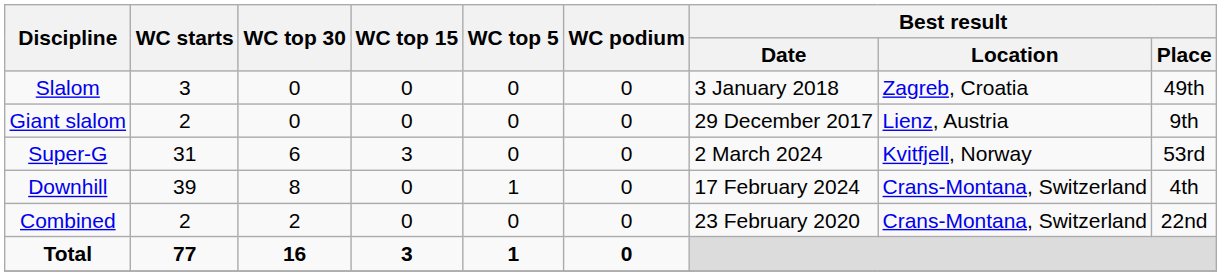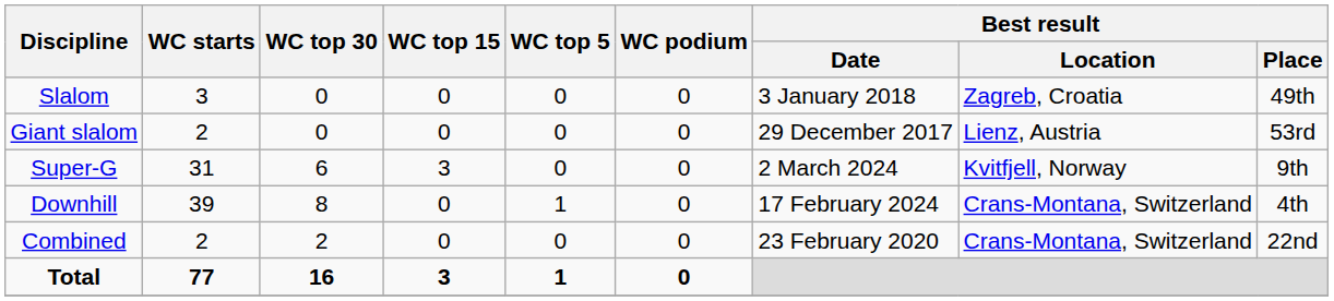 <table class="wikitable" style="text-align:center; font-size:95%;">
 <tr>
 <th rowspan=2>Discipline</th>
 <th rowspan=2>WC starts</th>
 <th rowspan=2>WC top 30</th>
 <th rowspan=2>WC top 15</th>
 <th rowspan=2>WC top 5</th>
 <th rowspan=2>WC podium</th>
 <th colspan=3>Best result</th>
 </tr>
 <tr>
 <th>Date</th>
 <th>Location</th>
 <th>Place</th>
 </tr>
 <tr>
 <td align=center><a href='#'>Slalom</a></td>
 <td align=center>3</td>
 <td align=center>0</td>
 <td align=center>0</td>
 <td align=center>0</td>
 <td align=center>0</td>
 <td align=left>3 January 2018</td>
 <td align=left> <a href='#'>Zagreb</a>, Croatia</td>
 <td>49th</td>
 </tr>
 <tr>
 <td align=center><a href='#'>Giant slalom</a></td>
 <td align=center>2</td>
 <td align=center>0</td>
 <td align=center>0</td>
 <td align=center>0</td>
 <td align=center>0</td>
 <td align=left>29 December 2017</td>
 <td align=left> <a href='#'>Lienz</a>, Austria</td>
-<td>9th</td>
+<td>53rd</td>
 </tr>
 <tr>
 <td align=center><a href='#'>Super-G</a></td>
 <td align=center>31</td>
 <td align=center>6</td>
 <td align=center>3</td>
 <td align=center>0</td>
 <td align=center>0</td>
 <td align=left>2 March 2024</td>
 <td align=left> <a href='#'>Kvitfjell</a>, Norway</td>
-<td>53rd</td>
+<td>9th</td>
 </tr>
 <tr>
 <td align=center><a href='#'>Downhill</a></td>
 <td align=center>39</td>
 <td align=center>8</td>
 <td align=center>0</td>
 <td align=center>1</td>
 <td align=center>0</td>
 <td align=left>17 February 2024</td>
 <td align=left> <a href='#'>Crans-Montana</a>, Switzerland</td>
 <td>4th</td>
 </tr>
 <tr>
 <td align=center><a href='#'>Combined</a></td>
 <td align=center>2</td>
 <td align=center>2</td>
 <td align=center>0</td>
 <td align=center>0</td>
 <td align=center>0</td>
 <td align=left>23 February 2020</td>
 <td align=left> <a href='#'>Crans-Montana</a>, Switzerland</td>
 <td>22nd</td>
 </tr>
 <tr>
 <td align=center><strong>Total</strong></td>
 <td align=center><strong>77</strong></td>
 <td align=center><strong>16</strong></td>
 <td align=center><strong>3</strong></td>
 <td align=center><strong>1</strong></td>
 <td align=center><strong>0</strong></td>
 <td colspan=3 bgcolor=#DCDCDC></td>
 </tr>
 <tr>
 </tr>
 </table>
